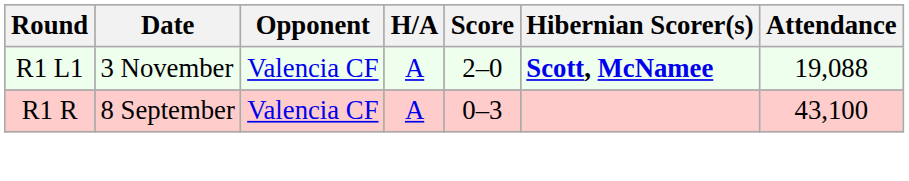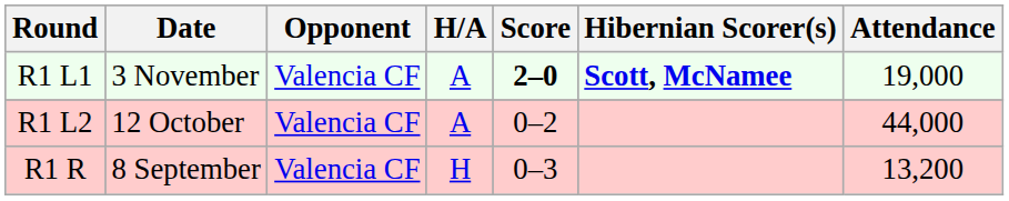 <table class="wikitable" style="text-align:center">
 <tr>
 <th>Round</th>
 <th>Date</th>
 <th>Opponent</th>
 <th>H/A</th>
 <th>Score</th>
 <th>Hibernian Scorer(s)</th>
 <th>Attendance</th>
 </tr>
 <tr bgcolor=#EEFFEE>
 <td>R1 L1</td>
 <td align=left>3 November</td>
 <td align=left> <a href='#'>Valencia CF</a></td>
 <td><a href='#'>A</a></td>
-<td>2–0</td>
+<td><strong>2–0</strong></td>
 <td align=left><strong><a href='#'>Scott</a>, <a href='#'>McNamee</a></strong></td>
-<td>19,088</td>
+<td>19,000</td>
+</tr>
+<tr bgcolor=#FFCCCC>
+<td>R1 L2</td>
+<td align=left>12 October</td>
+<td align=left> <a href='#'>Valencia CF</a></td>
+<td><a href='#'>A</a></td>
+<td>0–2</td>
+<td align=left></td>
+<td>44,000</td>
 </tr>
 <tr bgcolor=#FFCCCC>
 <td>R1 R</td>
 <td align=left>8 September</td>
 <td align=left> <a href='#'>Valencia CF</a></td>
-<td><a href='#'>A</a></td>
+<td><a href='#'>H</a></td>
 <td>0–3</td>
 <td align=left></td>
-<td>43,100</td>
+<td>13,200</td>
 </tr>
 </table>
